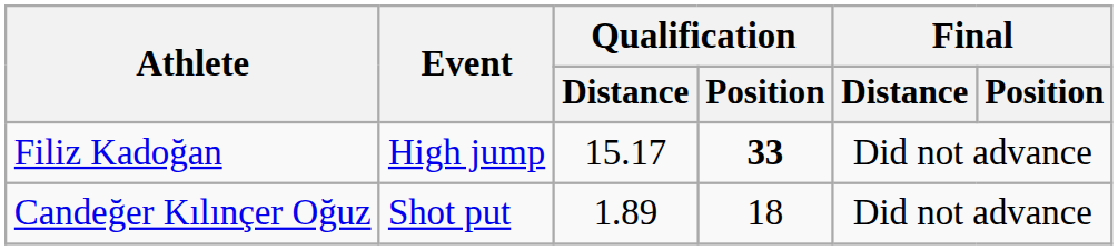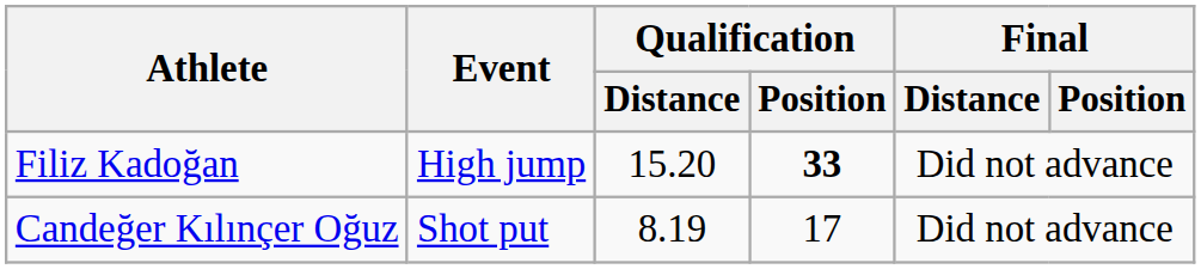 <table class=wikitable style="font-size:90%">
 <tr>
 <th rowspan="2">Athlete</th>
 <th rowspan="2">Event</th>
 <th colspan="2">Qualification</th>
 <th colspan="2">Final</th>
 </tr>
 <tr style="font-size:95%">
 <th>Distance</th>
 <th>Position</th>
 <th>Distance</th>
 <th>Position</th>
 </tr>
 <tr align=center>
 <td align=left><a href='#'>Filiz Kadoğan</a></td>
 <td align=left><a href='#'>High jump</a></td>
-<td>15.17</td>
+<td>15.20</td>
 <td><strong>33</strong></td>
 <td colspan=2>Did not advance</td>
 </tr>
 <tr align=center>
 <td align=left><a href='#'>Candeğer Kılınçer Oğuz</a></td>
 <td align=left><a href='#'>Shot put</a></td>
-<td>1.89</td>
-<td>18</td>
+<td>8.19</td>
+<td>17</td>
 <td colspan=2>Did not advance</td>
 </tr>
 </table>
